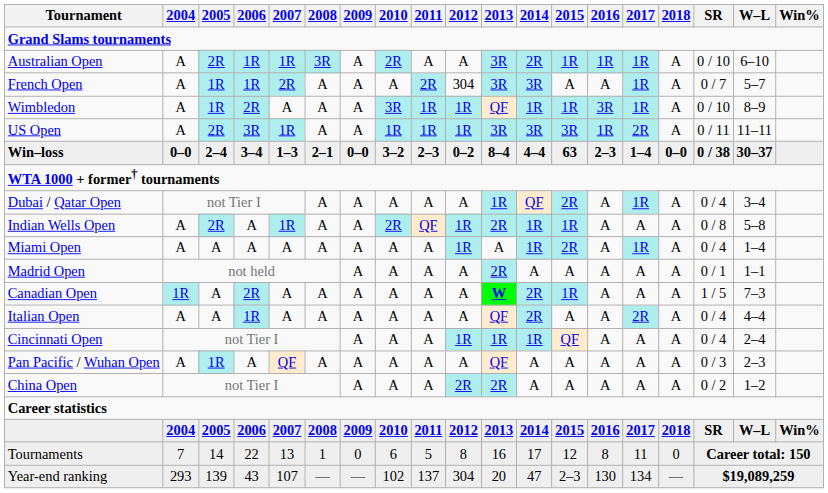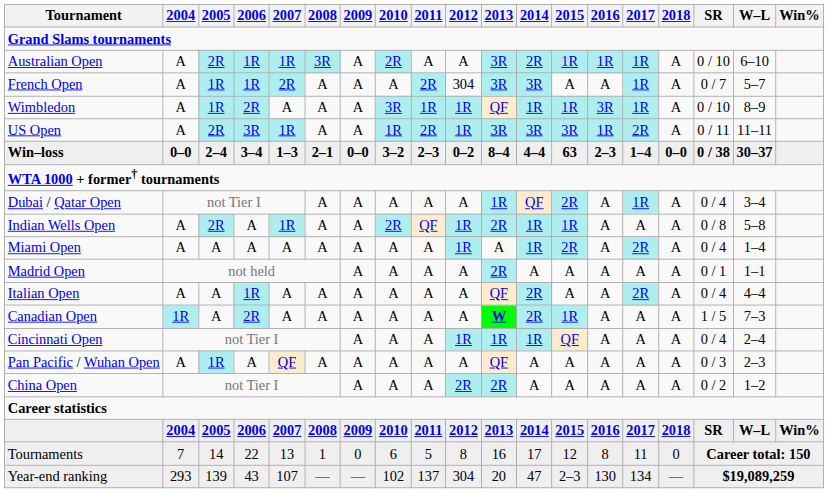 <table class="wikitable nowrap" style="text-align:center;">
 <tr>
 <th>Tournament</th>
 <th><a href='#'>2004</a></th>
 <th><a href='#'>2005</a></th>
 <th><a href='#'>2006</a></th>
 <th><a href='#'>2007</a></th>
 <th><a href='#'>2008</a></th>
 <th><a href='#'>2009</a></th>
 <th><a href='#'>2010</a></th>
 <th><a href='#'>2011</a></th>
 <th><a href='#'>2012</a></th>
 <th><a href='#'>2013</a></th>
 <th><a href='#'>2014</a></th>
 <th><a href='#'>2015</a></th>
 <th><a href='#'>2016</a></th>
 <th><a href='#'>2017</a></th>
 <th><a href='#'>2018</a></th>
 <th>SR</th>
 <th>W–L</th>
 <th>Win%</th>
 </tr>
 <tr>
 <td colspan="19" align="left"><strong><a href='#'>Grand Slams tournaments</a></strong></td>
 </tr>
 <tr>
 <td align=left><a href='#'>Australian Open</a></td>
 <td>A</td>
 <td bgcolor=afeeee><a href='#'>2R</a></td>
 <td bgcolor=afeeee><a href='#'>1R</a></td>
 <td bgcolor=afeeee><a href='#'>1R</a></td>
 <td bgcolor=afeeee><a href='#'>3R</a></td>
 <td>A</td>
 <td bgcolor=afeeee><a href='#'>2R</a></td>
 <td>A</td>
 <td>A</td>
 <td bgcolor=afeeee><a href='#'>3R</a></td>
 <td bgcolor=afeeee><a href='#'>2R</a></td>
 <td bgcolor=afeeee><a href='#'>1R</a></td>
 <td bgcolor=afeeee><a href='#'>1R</a></td>
 <td bgcolor=afeeee><a href='#'>1R</a></td>
 <td>A</td>
 <td>0 / 10</td>
 <td>6–10</td>
 <td></td>
 </tr>
 <tr>
 <td align=left><a href='#'>French Open</a></td>
 <td>A</td>
 <td bgcolor=afeeee><a href='#'>1R</a></td>
 <td bgcolor=afeeee><a href='#'>1R</a></td>
 <td bgcolor=afeeee><a href='#'>2R</a></td>
 <td>A</td>
 <td>A</td>
 <td>A</td>
 <td bgcolor=afeeee><a href='#'>2R</a></td>
 <td>304</td>
 <td bgcolor=afeeee><a href='#'>3R</a></td>
 <td bgcolor=afeeee><a href='#'>3R</a></td>
 <td>A</td>
 <td>A</td>
 <td bgcolor=afeeee><a href='#'>1R</a></td>
 <td>A</td>
 <td>0 / 7</td>
 <td>5–7</td>
 <td></td>
 </tr>
 <tr>
 <td align=left><a href='#'>Wimbledon</a></td>
 <td>A</td>
 <td bgcolor=afeeee><a href='#'>1R</a></td>
 <td bgcolor=afeeee><a href='#'>2R</a></td>
 <td>A</td>
 <td>A</td>
 <td>A</td>
 <td bgcolor=afeeee><a href='#'>3R</a></td>
 <td bgcolor=afeeee><a href='#'>1R</a></td>
 <td bgcolor=afeeee><a href='#'>1R</a></td>
 <td bgcolor=ffebcd><a href='#'>QF</a></td>
 <td bgcolor=afeeee><a href='#'>1R</a></td>
 <td bgcolor=afeeee><a href='#'>1R</a></td>
 <td bgcolor=afeeee><a href='#'>3R</a></td>
 <td bgcolor=afeeee><a href='#'>1R</a></td>
 <td>A</td>
 <td>0 / 10</td>
 <td>8–9</td>
 <td></td>
 </tr>
 <tr>
 <td align=left><a href='#'>US Open</a></td>
 <td>A</td>
 <td bgcolor=afeeee><a href='#'>2R</a></td>
 <td bgcolor=afeeee><a href='#'>3R</a></td>
 <td bgcolor=afeeee><a href='#'>1R</a></td>
 <td>A</td>
 <td>A</td>
 <td bgcolor=afeeee><a href='#'>1R</a></td>
-<td bgcolor=afeeee><a href='#'>1R</a></td>
+<td bgcolor=afeeee><a href='#'>2R</a></td>
 <td bgcolor=afeeee><a href='#'>1R</a></td>
 <td bgcolor=afeeee><a href='#'>3R</a></td>
 <td bgcolor=afeeee><a href='#'>3R</a></td>
 <td bgcolor=afeeee><a href='#'>3R</a></td>
 <td bgcolor=afeeee><a href='#'>1R</a></td>
 <td bgcolor=afeeee><a href='#'>2R</a></td>
 <td>A</td>
 <td>0 / 11</td>
 <td>11–11</td>
 <td></td>
 </tr>
 <tr style="background:#efefef; font-weight:bold;">
 <td style="text-align:left">Win–loss</td>
 <td>0–0</td>
 <td>2–4</td>
 <td>3–4</td>
 <td>1–3</td>
 <td>2–1</td>
 <td>0–0</td>
 <td>3–2</td>
 <td>2–3</td>
 <td>0–2</td>
 <td>8–4</td>
 <td>4–4</td>
 <td>63</td>
 <td>2–3</td>
 <td>1–4</td>
 <td>0–0</td>
 <td>0 / 38</td>
 <td>30–37</td>
 <td></td>
 </tr>
 <tr>
 <td colspan="19" align="left"><a href='#'><strong>WTA 1000</strong></a> <strong>+ former<sup>†</sup> tournaments</strong></td>
 </tr>
 <tr>
 <td align="left"><a href='#'>Dubai</a> / <a href='#'>Qatar Open</a></td>
 <td colspan="4" style="color:#767676;">not Tier I</td>
 <td>A</td>
 <td>A</td>
 <td>A</td>
 <td>A</td>
 <td>A</td>
 <td bgcolor="afeeee"><a href='#'>1R</a></td>
 <td bgcolor="ffebcd"><a href='#'>QF</a></td>
 <td bgcolor="afeeee"><a href='#'>2R</a></td>
 <td>A</td>
 <td bgcolor="afeeee"><a href='#'>1R</a></td>
 <td>A</td>
 <td>0 / 4</td>
 <td>3–4</td>
 <td></td>
 </tr>
 <tr>
 <td align="left"><a href='#'>Indian Wells Open</a></td>
 <td>A</td>
 <td bgcolor="afeeee"><a href='#'>2R</a></td>
 <td>A</td>
 <td bgcolor="afeeee"><a href='#'>1R</a></td>
 <td>A</td>
 <td>A</td>
 <td bgcolor="afeeee"><a href='#'>2R</a></td>
 <td bgcolor="ffebcd"><a href='#'>QF</a></td>
 <td bgcolor="afeeee"><a href='#'>1R</a></td>
 <td bgcolor="afeeee"><a href='#'>2R</a></td>
 <td bgcolor="afeeee"><a href='#'>1R</a></td>
 <td bgcolor="afeeee"><a href='#'>1R</a></td>
 <td>A</td>
 <td>A</td>
 <td>A</td>
 <td>0 / 8</td>
 <td>5–8</td>
 <td></td>
 </tr>
 <tr>
 <td align=left><a href='#'>Miami Open</a></td>
 <td>A</td>
 <td>A</td>
 <td>A</td>
 <td>A</td>
 <td>A</td>
 <td>A</td>
 <td>A</td>
 <td>A</td>
 <td bgcolor=afeeee><a href='#'>1R</a></td>
 <td>A</td>
 <td bgcolor=afeeee><a href='#'>1R</a></td>
 <td bgcolor=afeeee><a href='#'>2R</a></td>
 <td>A</td>
-<td bgcolor=afeeee><a href='#'>1R</a></td>
+<td bgcolor=afeeee><a href='#'>2R</a></td>
 <td>A</td>
 <td>0 / 4</td>
 <td>1–4</td>
 <td></td>
 </tr>
 <tr>
 <td align=left><a href='#'>Madrid Open</a></td>
 <td style="color:#767676;" colspan="5">not held</td>
 <td>A</td>
 <td>A</td>
 <td>A</td>
 <td>A</td>
 <td bgcolor=afeeee><a href='#'>2R</a></td>
 <td>A</td>
 <td>A</td>
 <td>A</td>
 <td>A</td>
 <td>A</td>
 <td>0 / 1</td>
 <td>1–1</td>
 <td></td>
 </tr>
 <tr>
+<td align="left"><a href='#'>Italian Open</a></td>
+<td>A</td>
+<td>A</td>
+<td bgcolor="afeeee"><a href='#'>1R</a></td>
+<td>A</td>
+<td>A</td>
+<td>A</td>
+<td>A</td>
+<td>A</td>
+<td>A</td>
+<td bgcolor="ffebcd"><a href='#'>QF</a></td>
+<td bgcolor="afeeee"><a href='#'>2R</a></td>
+<td>A</td>
+<td>A</td>
+<td bgcolor="afeeee"><a href='#'>2R</a></td>
+<td>A</td>
+<td>0 / 4</td>
+<td>4–4</td>
+<td></td>
+</tr>
+<tr>
 <td align="left"><a href='#'>Canadian Open</a></td>
 <td bgcolor="afeeee"><a href='#'>1R</a></td>
 <td>A</td>
 <td bgcolor="afeeee"><a href='#'>2R</a></td>
 <td>A</td>
 <td>A</td>
 <td>A</td>
 <td>A</td>
 <td>A</td>
 <td>A</td>
 <td bgcolor="lime"><strong><a href='#'>W</a></strong></td>
 <td bgcolor="afeeee"><a href='#'>2R</a></td>
 <td bgcolor="afeeee"><a href='#'>1R</a></td>
 <td>A</td>
 <td>A</td>
 <td>A</td>
 <td>1 / 5</td>
 <td>7–3</td>
-<td></td>
-</tr>
-<tr>
-<td align="left"><a href='#'>Italian Open</a></td>
-<td>A</td>
-<td>A</td>
-<td bgcolor="afeeee"><a href='#'>1R</a></td>
-<td>A</td>
-<td>A</td>
-<td>A</td>
-<td>A</td>
-<td>A</td>
-<td>A</td>
-<td bgcolor="ffebcd"><a href='#'>QF</a></td>
-<td bgcolor="afeeee"><a href='#'>2R</a></td>
-<td>A</td>
-<td>A</td>
-<td bgcolor="afeeee"><a href='#'>2R</a></td>
-<td>A</td>
-<td>0 / 4</td>
-<td>4–4</td>
 <td></td>
 </tr>
 <tr>
 <td align="left"><a href='#'>Cincinnati Open</a></td>
 <td colspan="5" style="color:#767676;">not Tier I</td>
 <td>A</td>
 <td>A</td>
 <td>A</td>
 <td bgcolor="afeeee"><a href='#'>1R</a></td>
 <td bgcolor="afeeee"><a href='#'>1R</a></td>
 <td bgcolor="afeeee"><a href='#'>1R</a></td>
 <td bgcolor="ffebcd"><a href='#'>QF</a></td>
 <td>A</td>
 <td>A</td>
 <td>A</td>
 <td>0 / 4</td>
 <td>2–4</td>
 <td></td>
 </tr>
 <tr>
 <td align="left"><a href='#'>Pan Pacific</a> / <a href='#'>Wuhan Open</a></td>
 <td>A</td>
 <td bgcolor="afeeee"><a href='#'>1R</a></td>
 <td>A</td>
 <td bgcolor="ffebcd"><a href='#'>QF</a></td>
 <td>A</td>
 <td>A</td>
 <td>A</td>
 <td>A</td>
 <td>A</td>
 <td bgcolor="ffebcd"><a href='#'>QF</a></td>
 <td>A</td>
 <td>A</td>
 <td>A</td>
 <td>A</td>
 <td>A</td>
 <td>0 / 3</td>
 <td>2–3</td>
 <td></td>
 </tr>
 <tr>
 <td align=left><a href='#'>China Open</a></td>
 <td style="color:#767676;" colspan="5">not Tier I</td>
 <td>A</td>
 <td>A</td>
 <td>A</td>
 <td bgcolor=afeeee><a href='#'>2R</a></td>
 <td bgcolor=afeeee><a href='#'>2R</a></td>
 <td>A</td>
 <td>A</td>
 <td>A</td>
 <td>A</td>
 <td>A</td>
 <td>0 / 2</td>
 <td>1–2</td>
 <td></td>
 </tr>
 <tr>
 <td colspan="19" align="left"><strong>Career statistics</strong></td>
 </tr>
 <tr style=background:#efefef;font-weight:bold>
 <td></td>
 <td><a href='#'>2004</a></td>
 <td><a href='#'>2005</a></td>
 <td><a href='#'>2006</a></td>
 <td><a href='#'>2007</a></td>
 <td><a href='#'>2008</a></td>
 <td><a href='#'>2009</a></td>
 <td><a href='#'>2010</a></td>
 <td><a href='#'>2011</a></td>
 <td><a href='#'>2012</a></td>
 <td><a href='#'>2013</a></td>
 <td><a href='#'>2014</a></td>
 <td><a href='#'>2015</a></td>
 <td><a href='#'>2016</a></td>
 <td><a href='#'>2017</a></td>
 <td><a href='#'>2018</a></td>
 <td>SR</td>
 <td>W–L</td>
 <td>Win%</td>
 </tr>
 <tr bgcolor="efefef">
 <td align="left">Tournaments</td>
 <td>7</td>
 <td>14</td>
 <td>22</td>
 <td>13</td>
 <td>1</td>
 <td>0</td>
 <td>6</td>
 <td>5</td>
 <td>8</td>
 <td>16</td>
 <td>17</td>
 <td>12</td>
 <td>8</td>
 <td>11</td>
 <td>0</td>
 <td colspan="3"><strong>Career total: 150</strong></td>
 </tr>
 <tr bgcolor="efefef">
 <td align="left">Year-end ranking</td>
 <td>293</td>
 <td>139</td>
 <td>43</td>
 <td>107</td>
 <td>—</td>
 <td>—</td>
 <td>102</td>
 <td>137</td>
 <td>304</td>
 <td>20</td>
 <td>47</td>
 <td>2–3</td>
 <td>130</td>
 <td>134</td>
 <td>—</td>
 <td colspan="3"><strong>$19,089,259</strong></td>
 </tr>
 </table>
